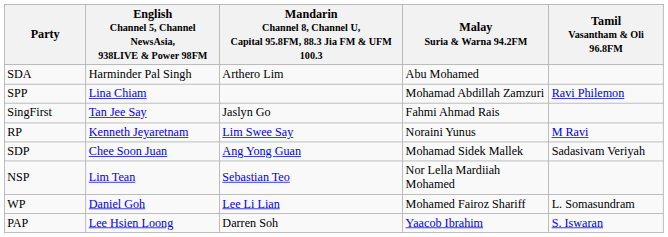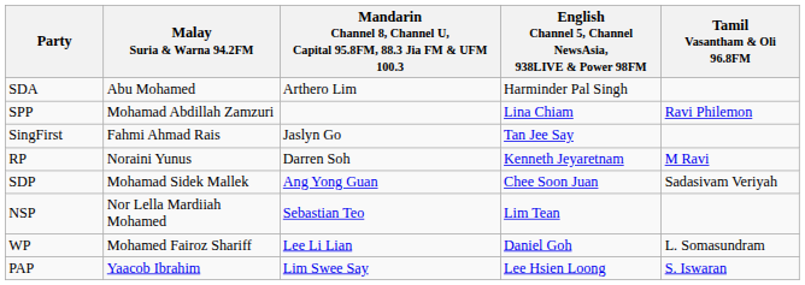 <table class="wikitable">
 <tr>
 <th style="width:100px">Party</th>
+<th>Malay <br><small>Suria & Warna 94.2FM</small></th>
+<th>Mandarin<br><small>Channel 8, Channel U, <br>Capital 95.8FM, 88.3 Jia FM & UFM 100.3</small></th>
 <th>English <br><small>Channel 5, Channel NewsAsia, <br>938LIVE & Power 98FM</small></th>
-<th>Mandarin<br><small>Channel 8, Channel U, <br>Capital 95.8FM, 88.3 Jia FM & UFM 100.3</small></th>
-<th>Malay <br><small>Suria & Warna 94.2FM</small></th>
 <th>Tamil <br><small>Vasantham & Oli 96.8FM</small></th>
 </tr>
 <tr>
 <td>SDA</td>
+<td><div>Abu Mohamed</div></td>
+<td><div>Arthero Lim</div></td>
 <td><div>Harminder Pal Singh </div></td>
-<td><div>Arthero Lim</div></td>
-<td><div>Abu Mohamed</div></td>
 <td></td>
 </tr>
 <tr>
 <td>SPP</td>
+<td><div>Mohamad Abdillah Zamzuri</div></td>
+<td></td>
 <td><div><a href='#'>Lina Chiam</a></div></td>
-<td></td>
-<td><div>Mohamad Abdillah Zamzuri</div></td>
 <td><div><a href='#'>Ravi Philemon</a></div></td>
 </tr>
 <tr>
 <td>SingFirst</td>
+<td><div>Fahmi Ahmad Rais</div></td>
+<td><div>Jaslyn Go</div></td>
 <td><div><a href='#'>Tan Jee Say</a></div></td>
-<td><div>Jaslyn Go</div></td>
-<td><div>Fahmi Ahmad Rais</div></td>
 <td></td>
 </tr>
 <tr>
 <td>RP</td>
+<td><div>Noraini Yunus</div></td>
+<td><div> Darren Soh</div></td>
 <td><div><a href='#'>Kenneth Jeyaretnam</a></div></td>
-<td><div><a href='#'>Lim Swee Say</a></div></td>
-<td><div>Noraini Yunus</div></td>
 <td><div><a href='#'>M Ravi</a></div></td>
 </tr>
 <tr>
 <td>SDP</td>
+<td><div>Mohamad Sidek Mallek</div></td>
+<td><div><a href='#'>Ang Yong Guan</a></div></td>
 <td><div><a href='#'>Chee Soon Juan</a></div></td>
-<td><div><a href='#'>Ang Yong Guan</a></div></td>
-<td><div>Mohamad Sidek Mallek</div></td>
 <td><div>Sadasivam Veriyah</div></td>
 </tr>
 <tr>
 <td>NSP</td>
+<td><div>Nor Lella Mardiiah Mohamed</div></td>
+<td><div><a href='#'>Sebastian Teo</a></div></td>
 <td><div><a href='#'>Lim Tean</a></div></td>
-<td><div><a href='#'>Sebastian Teo</a></div></td>
-<td><div>Nor Lella Mardiiah Mohamed</div></td>
 <td></td>
 </tr>
 <tr>
 <td>WP</td>
+<td><div>Mohamed Fairoz Shariff</div></td>
+<td><div><a href='#'>Lee Li Lian</a></div></td>
 <td><div><a href='#'>Daniel Goh</a></div></td>
-<td><div><a href='#'>Lee Li Lian</a></div></td>
-<td><div>Mohamed Fairoz Shariff</div></td>
 <td><div>L. Somasundram</div></td>
 </tr>
 <tr>
 <td>PAP</td>
+<td><div><a href='#'>Yaacob Ibrahim</a></div></td>
+<td><div><a href='#'>Lim Swee Say</a></div></td>
 <td><div><a href='#'>Lee Hsien Loong</a></div></td>
-<td><div> Darren Soh</div></td>
-<td><div><a href='#'>Yaacob Ibrahim</a></div></td>
 <td><div><a href='#'>S. Iswaran</a></div></td>
 </tr>
 </table>
